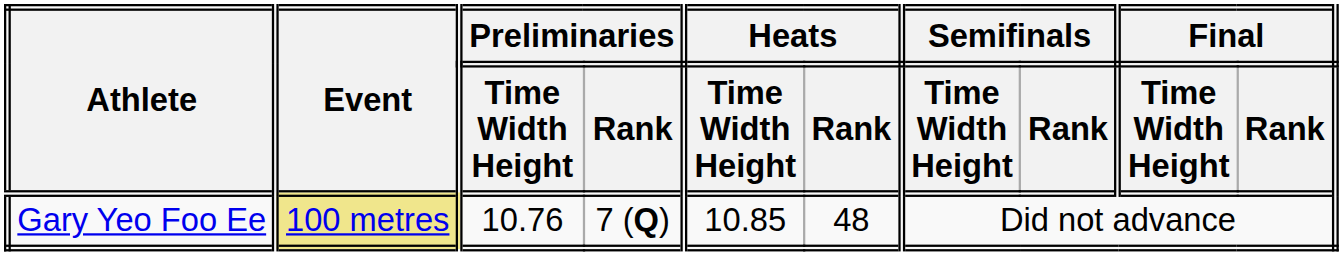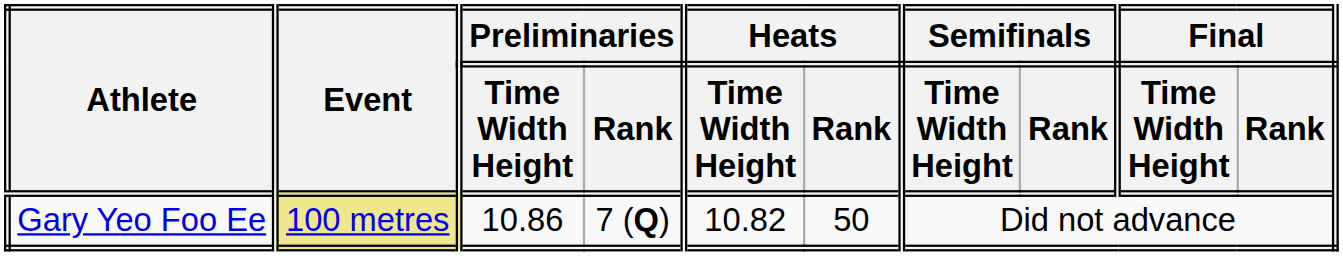 <table class=wikitable style="font-size:90%; border: double;">
 <tr>
 <th rowspan="2" style="border-right:double">Athlete</th>
 <th rowspan="2" style="border-right:double">Event</th>
 <th colspan="2" style="border-right:double; border-bottom:double;">Preliminaries</th>
 <th colspan="2" style="border-right:double; border-bottom:double;">Heats</th>
 <th colspan="2" style="border-right:double; border-bottom:double;">Semifinals</th>
 <th colspan="2" style="border-right:double; border-bottom:double;">Final</th>
 </tr>
 <tr>
 <th>Time<br>Width<br>Height</th>
 <th style="border-right:double">Rank</th>
 <th>Time<br>Width<br>Height</th>
 <th style="border-right:double">Rank</th>
 <th>Time<br>Width<br>Height</th>
 <th style="border-right:double">Rank</th>
 <th>Time<br>Width<br>Height</th>
 <th style="border-right:double">Rank</th>
 </tr>
 <tr style="border-top: double;">
 <td style="border-right:double"><a href='#'>Gary Yeo Foo Ee</a></td>
 <td style="background: khaki; border-right:double"><a href='#'>100 metres</a></td>
-<td align=center>10.76</td>
+<td align=center>10.86</td>
 <td align=center style="border-right:double">7 (<strong>Q</strong>)</td>
-<td align=center>10.85</td>
-<td align=center style="border-right:double">48</td>
+<td align=center>10.82</td>
+<td align=center style="border-right:double">50</td>
 <td colspan="4" align=center>Did not advance</td>
 </tr>
 </table>
